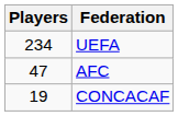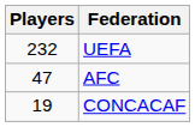 <table class="wikitable">
 <tr>
 <th>Players</th>
 <th>Federation</th>
 </tr>
 <tr>
-<td align="center">234</td>
+<td align="center">232</td>
 <td><a href='#'>UEFA</a></td>
 </tr>
 <tr>
 <td align="center">47</td>
 <td><a href='#'>AFC</a></td>
 </tr>
 <tr>
 <td align="center">19</td>
 <td><a href='#'>CONCACAF</a></td>
 </tr>
 </table>
